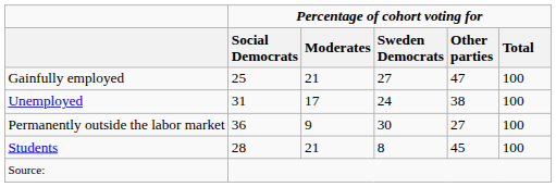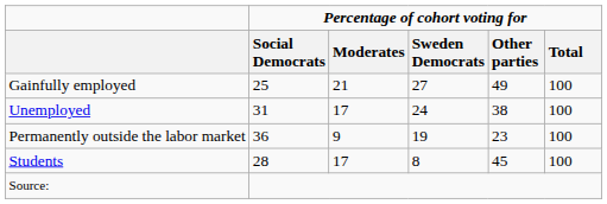 <table style="float:left;"  class="wikitable">
 <tr>
 <td></td>
 <td colspan=5 style="text-align:center;"><strong><em>Percentage of cohort voting for</em></strong></td>
 </tr>
 <tr>
 <th></th>
 <th style="text-align:left; width:50px;">Social Democrats</th>
 <th style="text-align:left; width:50px;">Moderates</th>
 <th style="text-align:left; width:50px;">Sweden Democrats</th>
 <th style="text-align:left; width:50px;">Other parties</th>
 <th style="text-align:left; width:50px;">Total</th>
 </tr>
 <tr>
 <td>Gainfully employed</td>
 <td>25</td>
 <td>21</td>
 <td>27</td>
-<td>47</td>
+<td>49</td>
 <td>100</td>
 </tr>
 <tr>
 <td><a href='#'>Unemployed</a></td>
 <td>31</td>
 <td>17</td>
 <td>24</td>
 <td>38</td>
 <td>100</td>
 </tr>
 <tr>
 <td>Permanently outside the labor market</td>
 <td>36</td>
 <td>9</td>
-<td>30</td>
-<td>27</td>
+<td>19</td>
+<td>23</td>
 <td>100</td>
 </tr>
 <tr>
 <td><a href='#'>Students</a></td>
 <td>28</td>
-<td>21</td>
+<td>17</td>
 <td>8</td>
 <td>45</td>
 <td>100</td>
 </tr>
 <tr>
 <td><small>Source:</small></td>
 <td colspan=5></td>
 </tr>
 </table>
